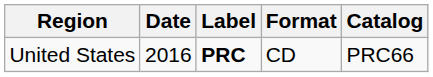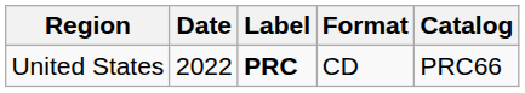 <table class="wikitable">
 <tr>
 <th>Region</th>
 <th>Date</th>
 <th>Label</th>
 <th>Format</th>
 <th>Catalog</th>
 </tr>
 <tr>
 <td>United States</td>
-<td>2016</td>
+<td>2022</td>
 <td><strong>PRC</strong></td>
 <td>CD</td>
 <td>PRC66</td>
 </tr>
 </table>
